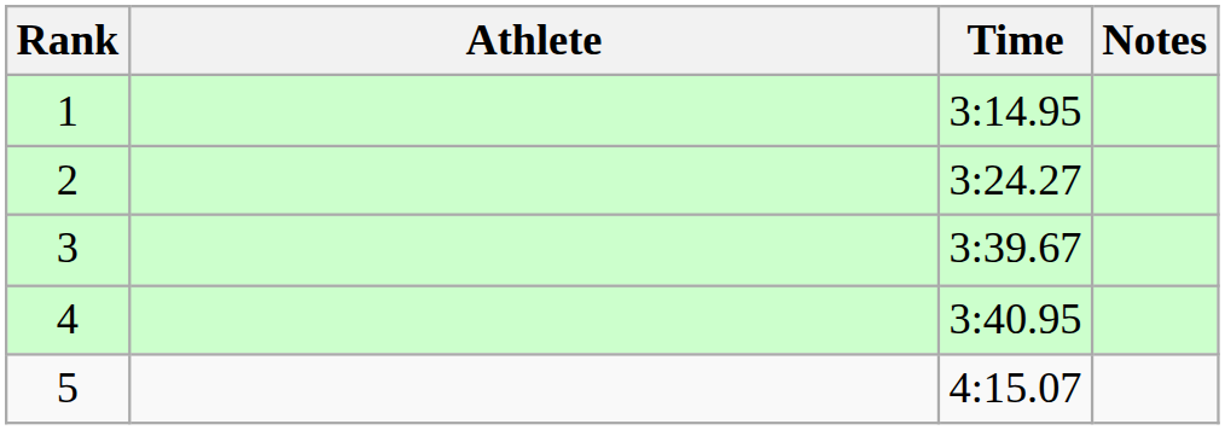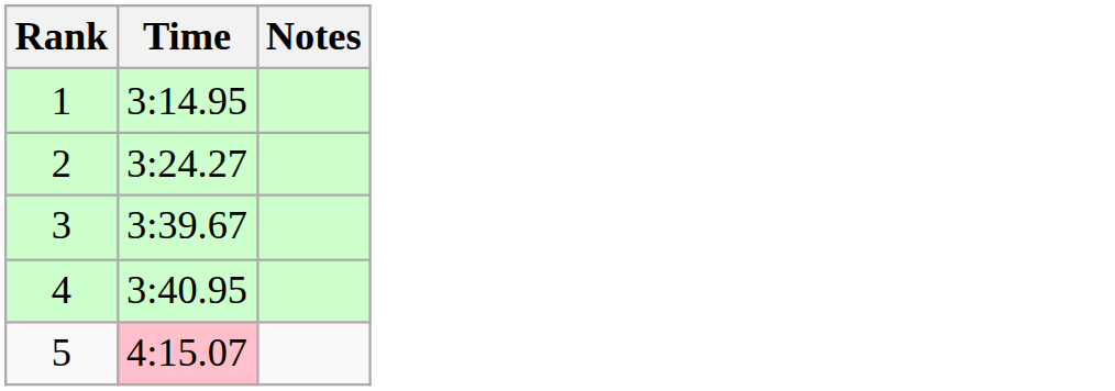 <table class="wikitable" style="text-align:center">
 <tr>
 <th>Rank</th>
-<th Style="width:18em">Athlete</th>
 <th>Time</th>
 <th>Notes</th>
 </tr>
 <tr style="background:#cfc">
 <td>1</td>
-<td style="text-align:left"></td>
 <td>3:14.95</td>
 <td></td>
 </tr>
 <tr style="background:#cfc">
 <td>2</td>
-<td style="text-align:left"></td>
 <td>3:24.27</td>
 <td></td>
 </tr>
 <tr style="background:#cfc">
 <td>3</td>
-<td style="text-align:left"></td>
 <td>3:39.67</td>
 <td></td>
 </tr>
 <tr style="background:#cfc">
 <td>4</td>
-<td style="text-align:left"></td>
 <td>3:40.95</td>
 <td></td>
 </tr>
 <tr>
 <td>5</td>
-<td style="text-align:left"></td>
-<td>4:15.07</td>
+<td style="background: pink;">4:15.07</td>
 <td></td>
 </tr>
 </table>
